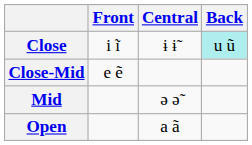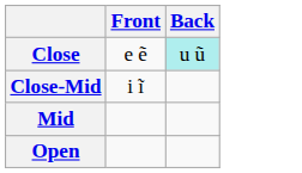 <table class="wikitable">
 <tr>
 <th></th>
 <th><a href='#'>Front</a></th>
-<th><a href='#'>Central</a></th>
 <th><a href='#'>Back</a></th>
 </tr>
 <tr align="center">
 <th><a href='#'>Close</a></th>
-<td>i ĩ</td>
-<td>ɨ ɨ̃</td>
+<td>e ẽ</td>
 <td style="background: paleturquoise;">u ũ</td>
 </tr>
 <tr align="center">
 <th><a href='#'>Close-Mid</a></th>
-<td>e ẽ</td>
-<td></td>
+<td>i ĩ</td>
 <td></td>
 </tr>
 <tr align="center">
 <th><a href='#'>Mid</a></th>
 <td></td>
-<td>ə ə̃</td>
 <td></td>
 </tr>
 <tr align="center">
 <th><a href='#'>Open</a></th>
 <td></td>
-<td>a ã</td>
 <td></td>
 </tr>
 </table>
